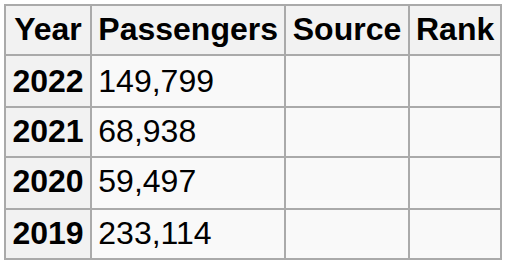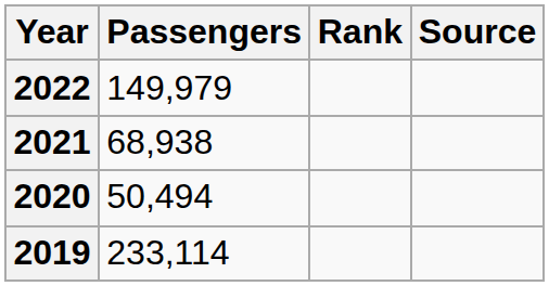 <table class="wikitable sortable">
 <tr>
 <th>Year</th>
 <th>Passengers</th>
+<th>Rank</th>
 <th>Source</th>
-<th>Rank</th>
 </tr>
 <tr>
 <th>2022</th>
-<td>149,799 </td>
+<td>149,979 </td>
 <td></td>
 <td></td>
 </tr>
 <tr>
 <th>2021</th>
 <td>68,938 </td>
 <td></td>
 <td></td>
 </tr>
 <tr>
 <th>2020</th>
-<td>59,497 </td>
+<td>50,494 </td>
 <td></td>
 <td></td>
 </tr>
 <tr>
 <th>2019</th>
 <td>233,114</td>
 <td></td>
 <td></td>
 </tr>
 </table>
